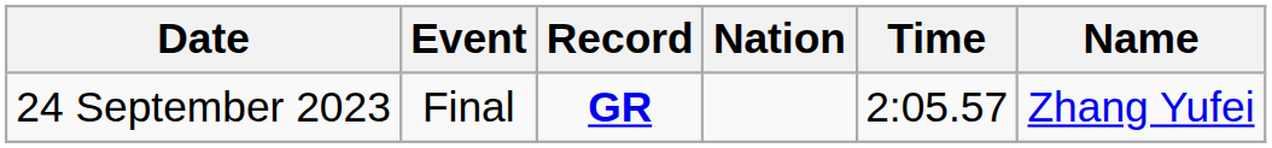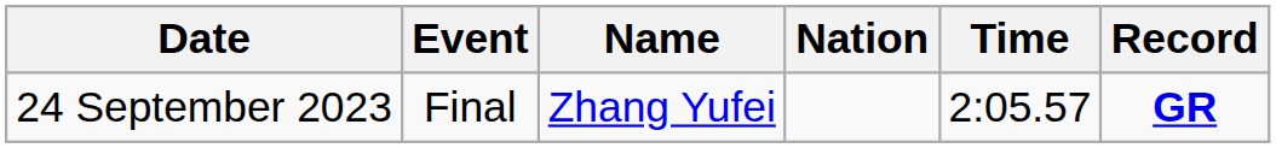 <table class=wikitable style=text-align:center>
 <tr>
 <th>Date</th>
 <th>Event</th>
-<th>Record</th>
+<th>Name</th>
 <th>Nation</th>
 <th>Time</th>
-<th>Name</th>
+<th>Record</th>
 </tr>
 <tr>
 <td>24 September 2023</td>
 <td>Final</td>
-<td><strong><a href='#'>GR</a></strong></td>
+<td align=left><a href='#'>Zhang Yufei</a></td>
 <td align=left></td>
 <td>2:05.57</td>
-<td align=left><a href='#'>Zhang Yufei</a></td>
+<td><strong><a href='#'>GR</a></strong></td>
 </tr>
 </table>
